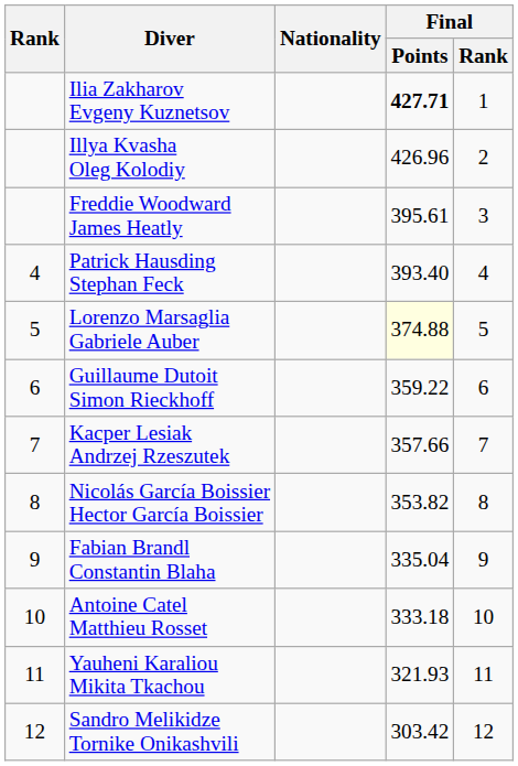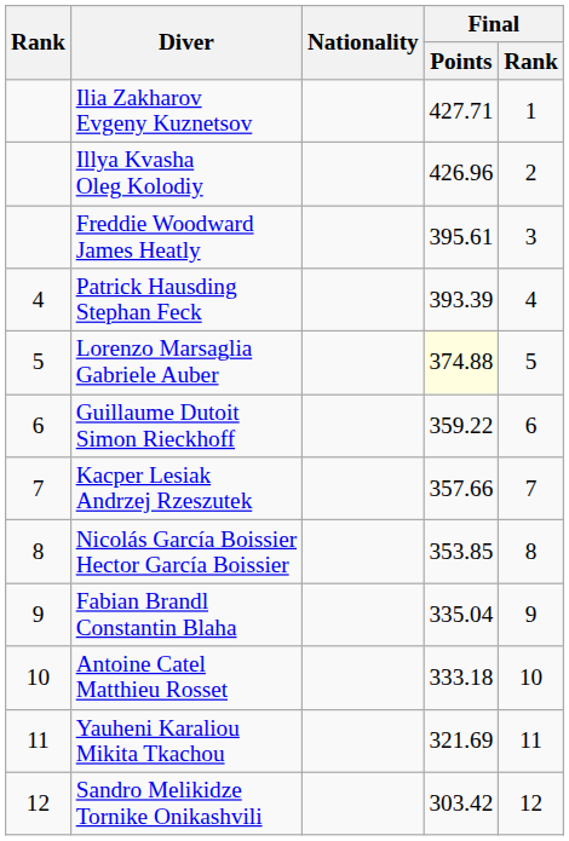 <table class="wikitable" style="text-align:center">
 <tr>
 <th rowspan=2>Rank</th>
 <th rowspan=2>Diver</th>
 <th rowspan=2>Nationality</th>
 <th colspan="2">Final</th>
 </tr>
 <tr>
 <th>Points</th>
 <th>Rank</th>
 </tr>
 <tr>
 <td></td>
 <td align=left><a href='#'>Ilia Zakharov</a> <br> <a href='#'>Evgeny Kuznetsov</a></td>
 <td align=left></td>
-<td><strong>427.71</strong></td>
+<td>427.71</td>
 <td>1</td>
 </tr>
 <tr>
 <td></td>
 <td align=left><a href='#'>Illya Kvasha</a> <br> <a href='#'>Oleg Kolodiy</a></td>
 <td align=left></td>
 <td>426.96</td>
 <td>2</td>
 </tr>
 <tr>
 <td></td>
 <td align=left><a href='#'>Freddie Woodward</a> <br> <a href='#'>James Heatly</a></td>
 <td align=left></td>
 <td>395.61</td>
 <td>3</td>
 </tr>
 <tr>
 <td>4</td>
 <td align=left><a href='#'>Patrick Hausding</a> <br> <a href='#'>Stephan Feck</a></td>
 <td align=left></td>
-<td>393.40</td>
+<td>393.39</td>
 <td>4</td>
 </tr>
 <tr>
 <td>5</td>
 <td align=left><a href='#'>Lorenzo Marsaglia</a> <br> <a href='#'>Gabriele Auber</a></td>
 <td align=left></td>
 <td style="background: lightyellow;">374.88</td>
 <td>5</td>
 </tr>
 <tr>
 <td>6</td>
 <td align=left><a href='#'>Guillaume Dutoit</a> <br> <a href='#'>Simon Rieckhoff</a></td>
 <td align=left></td>
 <td>359.22</td>
 <td>6</td>
 </tr>
 <tr>
 <td>7</td>
 <td align=left><a href='#'>Kacper Lesiak</a> <br> <a href='#'>Andrzej Rzeszutek</a></td>
 <td align=left></td>
 <td>357.66</td>
 <td>7</td>
 </tr>
 <tr>
 <td>8</td>
 <td align=left><a href='#'>Nicolás García Boissier</a> <br> <a href='#'>Hector García Boissier</a></td>
 <td align=left></td>
-<td>353.82</td>
+<td>353.85</td>
 <td>8</td>
 </tr>
 <tr>
 <td>9</td>
 <td align=left><a href='#'>Fabian Brandl</a> <br> <a href='#'>Constantin Blaha</a></td>
 <td align=left></td>
 <td>335.04</td>
 <td>9</td>
 </tr>
 <tr>
 <td>10</td>
 <td align=left><a href='#'>Antoine Catel</a> <br> <a href='#'>Matthieu Rosset</a></td>
 <td align=left></td>
 <td>333.18</td>
 <td>10</td>
 </tr>
 <tr>
 <td>11</td>
 <td align=left><a href='#'>Yauheni Karaliou</a> <br> <a href='#'>Mikita Tkachou</a></td>
 <td align=left></td>
-<td>321.93</td>
+<td>321.69</td>
 <td>11</td>
 </tr>
 <tr>
 <td>12</td>
 <td align=left><a href='#'>Sandro Melikidze</a> <br> <a href='#'>Tornike Onikashvili</a></td>
 <td align=left></td>
 <td>303.42</td>
 <td>12</td>
 </tr>
 </table>
